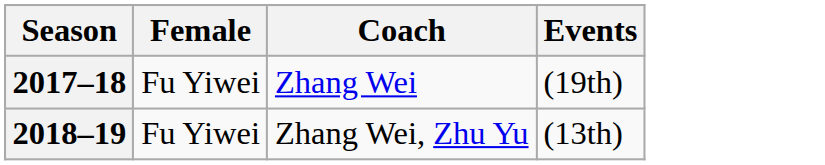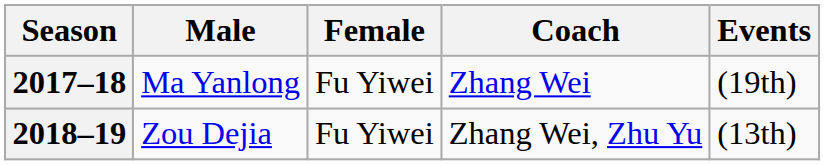 <table class="wikitable">
 <tr>
 <th scope="col">Season</th>
+<th scope="col">Male</th>
 <th scope="col">Female</th>
 <th scope="col">Coach</th>
 <th scope="col">Events</th>
 </tr>
 <tr>
 <th scope="row">2017–18</th>
+<td><a href='#'>Ma Yanlong</a></td>
 <td>Fu Yiwei</td>
 <td><a href='#'>Zhang Wei</a></td>
 <td> (19th)</td>
 </tr>
 <tr>
 <th scope="row">2018–19</th>
+<td><a href='#'>Zou Dejia</a></td>
 <td>Fu Yiwei</td>
 <td>Zhang Wei, <a href='#'>Zhu Yu</a></td>
 <td> (13th)</td>
 </tr>
 </table>
